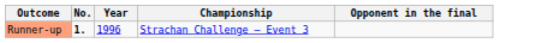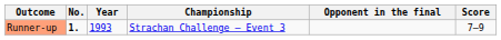 <table class="sortable wikitable">
 <tr>
 <th width="80">Outcome</th>
 <th width="20">No.</th>
 <th width="50">Year</th>
 <th width="250">Championship</th>
 <th width="200">Opponent in the final</th>
+<th width="50">Score</th>
 </tr>
 <tr>
 <td style="background:#ffa07a;">Runner-up</td>
 <td><strong>1.</strong></td>
-<td><a href='#'>1996</a></td>
+<td><a href='#'>1993</a></td>
 <td><a href='#'>Strachan Challenge – Event 3</a></td>
 <td> </td>
+<td align="center">7–9</td>
 </tr>
 </table>
